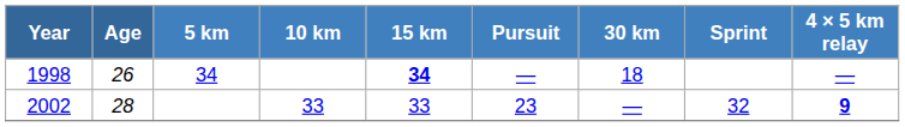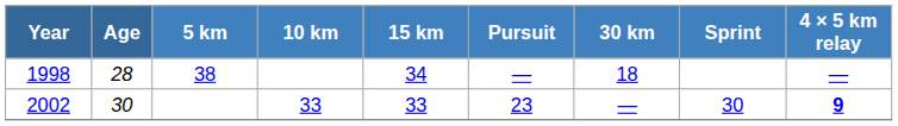 <table class="wikitable" style="font-size:95%; text-align:center; border:grey solid 1px; border-collapse:collapse; background:#ffffff;">
 <tr>
 <th style="background-color:#369; color:white; width:60px;"> Year </th>
 <th style="background-color:#369; color:white; width:40px;"> Age </th>
 <th style="background-color:#4180be; color:white; width:75px;"> 5 km </th>
 <th style="background-color:#4180be; color:white; width:75px;"> 10 km </th>
 <th style="background-color:#4180be; color:white; width:75px;"> 15 km </th>
 <th style="background-color:#4180be; color:white; width:75px;"> Pursuit </th>
 <th style="background-color:#4180be; color:white; width:75px;"> 30 km </th>
 <th style="background-color:#4180be; color:white; width:75px;"> Sprint </th>
 <th style="background-color:#4180be; color:white; width:75px;"> 4 × 5 km <br> relay </th>
 </tr>
 <tr>
 <td><a href='#'>1998</a></td>
-<td><em>26</em></td>
+<td><em>28</em></td>
+<td><a href='#'>38</a></td>
+<td></td>
 <td><a href='#'>34</a></td>
-<td></td>
-<td><strong><a href='#'>34</a></strong></td>
 <td><a href='#'>—</a></td>
 <td><a href='#'>18</a></td>
 <td></td>
 <td><a href='#'>—</a></td>
 </tr>
 <tr>
 <td><a href='#'>2002</a></td>
-<td><em>28</em></td>
+<td><em>30</em></td>
 <td></td>
 <td><a href='#'>33</a></td>
 <td><a href='#'>33</a></td>
 <td><a href='#'>23</a></td>
 <td><a href='#'>—</a></td>
-<td><a href='#'>32</a></td>
+<td><a href='#'>30</a></td>
 <td><strong><a href='#'>9</a></strong></td>
 </tr>
 <tr>
 </tr>
 </table>
